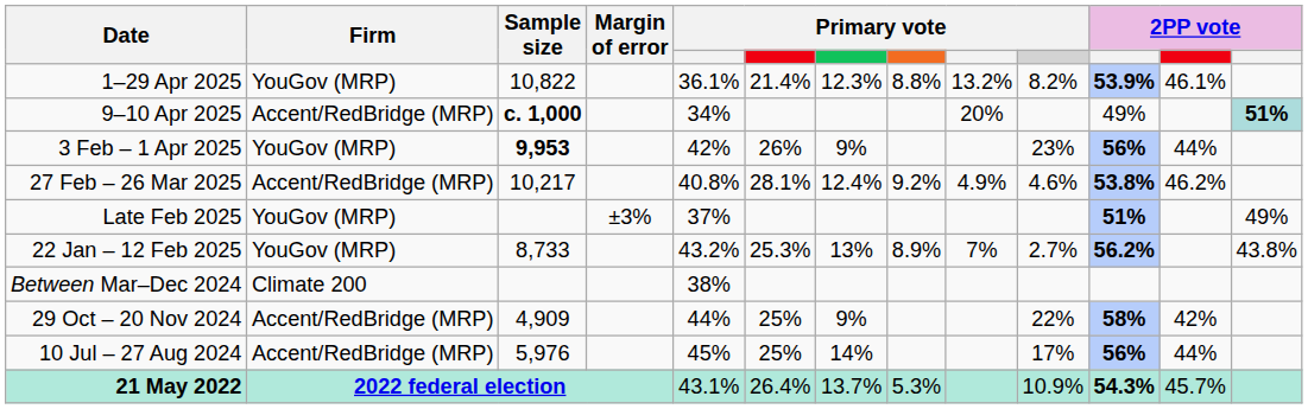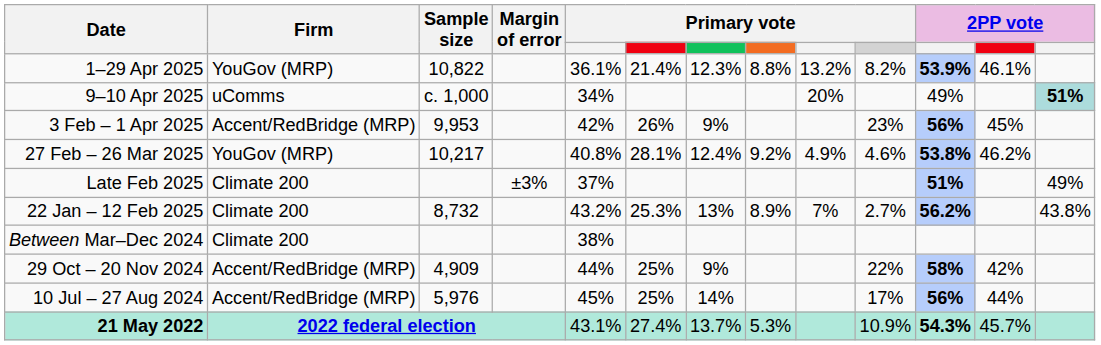 <table class="nowrap wikitable tpl-blanktable" style=text-align:center;font-size:90%>
 <tr>
 <th rowspan=2>Date</th>
 <th rowspan=2>Firm</th>
 <th rowspan=2>Sample<br>size</th>
 <th rowspan=2>Margin<br>of error</th>
 <th colspan=6>Primary vote</th>
 <th colspan=3 class=unsortable style=background:#ebbce3><a href='#'>2PP vote</a></th>
 </tr>
 <tr>
 <th style=background:></th>
 <th style="background:#F00011"></th>
 <th style=background:#10C25B></th>
 <th style=background:#f36c21></th>
 <th style=background:></th>
 <th style=background:lightgray></th>
 <th style=background:></th>
 <th style="background:#F00011"></th>
 <th style=background:></th>
 </tr>
 <tr>
 <td align=right>1–29 Apr 2025</td>
 <td align=left>YouGov (MRP)</td>
 <td>10,822</td>
 <td></td>
 <td>36.1%</td>
 <td>21.4%</td>
 <td>12.3%</td>
 <td>8.8%</td>
 <td>13.2%</td>
 <td>8.2%</td>
 <th style="background:#B6CDFB">53.9%</th>
 <td>46.1%</td>
 <td></td>
 </tr>
 <tr>
 <td align=right>9–10 Apr 2025</td>
-<td align=left>Accent/RedBridge (MRP)</td>
-<td><strong>c. 1,000</strong></td>
+<td align=left>uComms</td>
+<td>c. 1,000</td>
 <td></td>
 <td>34%</td>
 <td></td>
 <td></td>
 <td></td>
 <td>20%</td>
 <td></td>
 <td>49%</td>
 <td></td>
 <th style="background:#ACDCDC">51%</th>
 </tr>
 <tr>
 <td align=right>3 Feb – 1 Apr 2025</td>
-<td align=left>YouGov (MRP)</td>
-<td><strong>9,953</strong></td>
+<td align=left>Accent/RedBridge (MRP)</td>
+<td>9,953</td>
 <td></td>
 <td>42%</td>
 <td>26%</td>
 <td>9%</td>
 <td></td>
 <td></td>
 <td>23%</td>
 <th style="background:#B6CDFB">56%</th>
-<td>44%</td>
+<td>45%</td>
 <td></td>
 </tr>
 <tr>
 <td align=right>27 Feb – 26 Mar 2025</td>
-<td align=left>Accent/RedBridge (MRP)</td>
+<td align=left>YouGov (MRP)</td>
 <td>10,217</td>
 <td></td>
 <td>40.8%</td>
 <td>28.1%</td>
 <td>12.4%</td>
 <td>9.2%</td>
 <td>4.9%</td>
 <td>4.6%</td>
 <th style="background:#B6CDFB">53.8%</th>
 <td>46.2%</td>
 <td></td>
 </tr>
 <tr>
 <td align=right>Late Feb 2025</td>
-<td align=left>YouGov (MRP)</td>
+<td align=left>Climate 200</td>
 <td></td>
 <td>±3%</td>
 <td>37%</td>
 <td></td>
 <td></td>
 <td></td>
 <td></td>
 <td></td>
 <th style="background:#B6CDFB">51%</th>
 <td></td>
 <td>49%</td>
 </tr>
 <tr>
 <td align=right>22 Jan – 12 Feb 2025</td>
-<td align=left>YouGov (MRP)</td>
-<td>8,733</td>
+<td align=left>Climate 200</td>
+<td>8,732</td>
 <td></td>
 <td>43.2%</td>
 <td>25.3%</td>
 <td>13%</td>
 <td>8.9%</td>
 <td>7%</td>
 <td>2.7%</td>
 <th style="background:#B6CDFB">56.2%</th>
 <td></td>
 <td>43.8%</td>
 </tr>
 <tr>
 <td align=right><em>Between</em> Mar–Dec 2024</td>
 <td align=left>Climate 200</td>
 <td></td>
 <td></td>
 <td>38%</td>
 <td></td>
 <td></td>
 <td></td>
 <td></td>
 <td></td>
 <td></td>
 <td></td>
 <td></td>
 </tr>
 <tr>
 <td align=right>29 Oct – 20 Nov 2024</td>
 <td align=left>Accent/RedBridge (MRP)</td>
 <td>4,909</td>
 <td></td>
 <td>44%</td>
 <td>25%</td>
 <td>9%</td>
 <td></td>
 <td></td>
 <td>22%</td>
 <th style="background:#B6CDFB">58%</th>
 <td>42%</td>
 <td></td>
 </tr>
 <tr>
 <td align=right>10 Jul – 27 Aug 2024</td>
 <td align=left>Accent/RedBridge (MRP)</td>
 <td>5,976</td>
 <td></td>
 <td>45%</td>
 <td>25%</td>
 <td>14%</td>
 <td></td>
 <td></td>
 <td>17%</td>
 <th style="background:#B6CDFB">56%</th>
 <td>44%</td>
 <td></td>
 </tr>
 <tr style="background:#b0e9db">
 <td style="text-align:right" data-sort-value="21-May-2022"><strong>21 May 2022</strong></td>
 <td colspan="3" style="text-align:center"><strong><a href='#'>2022 federal election</a></strong></td>
 <td>43.1%</td>
-<td>26.4%</td>
+<td>27.4%</td>
 <td>13.7%</td>
 <td>5.3%</td>
 <td></td>
 <td>10.9%</td>
 <td><strong>54.3%</strong></td>
 <td>45.7%</td>
 <td></td>
 </tr>
 </table>
